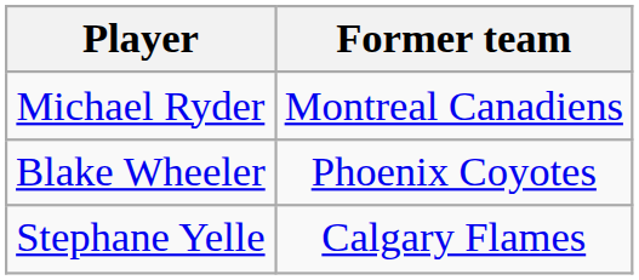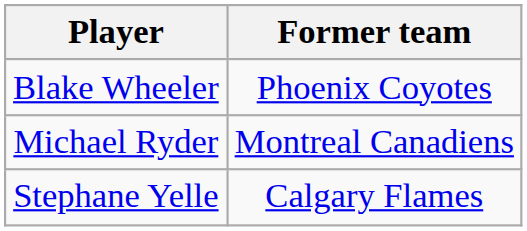 <table class="wikitable" style="text-align:center">
 <tr>
 <th>Player</th>
 <th>Former team</th>
 </tr>
 <tr>
+<td><a href='#'>Blake Wheeler</a></td>
+<td><a href='#'>Phoenix Coyotes</a></td>
+</tr>
+<tr>
 <td><a href='#'>Michael Ryder</a></td>
 <td><a href='#'>Montreal Canadiens</a></td>
-</tr>
-<tr>
-<td><a href='#'>Blake Wheeler</a></td>
-<td><a href='#'>Phoenix Coyotes</a></td>
 </tr>
 <tr>
 <td><a href='#'>Stephane Yelle</a></td>
 <td><a href='#'>Calgary Flames</a></td>
 </tr>
 </table>
